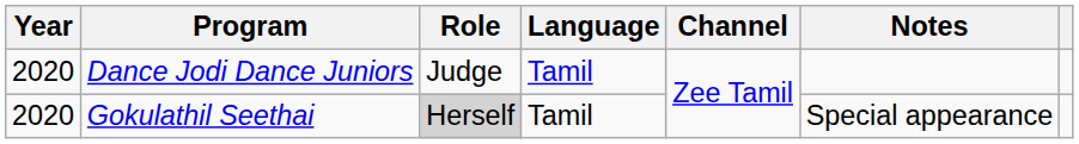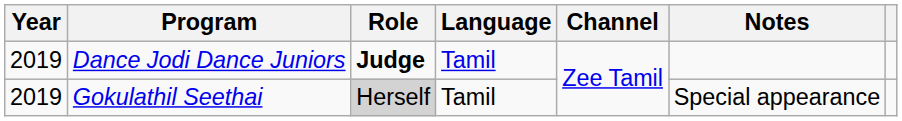 <table class="wikitable sortable">
 <tr>
 <th scope="col">Year</th>
 <th scope="col">Program</th>
 <th scope="col">Role</th>
 <th scope="col">Language</th>
 <th scope="col">Channel</th>
 <th scope="col" class="unsortable">Notes</th>
 <th scope="col" class="unsortable"></th>
 </tr>
 <tr>
-<td>2020</td>
+<td>2019</td>
 <td><em><a href='#'>Dance Jodi Dance Juniors</a></em></td>
-<td>Judge</td>
+<td><strong>Judge</strong></td>
 <td><a href='#'>Tamil</a></td>
 <td rowspan=2><a href='#'>Zee Tamil</a></td>
 <td></td>
 <td style="text-align: center;"></td>
 </tr>
 <tr>
-<td>2020</td>
+<td>2019</td>
 <td><em><a href='#'>Gokulathil Seethai</a></em></td>
 <td style="background: lightgrey;">Herself</td>
 <td>Tamil</td>
 <td>Special appearance</td>
 <td style="text-align: center;"></td>
 </tr>
 </table>
